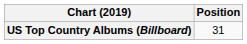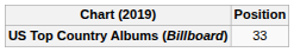 <table class="wikitable plainrowheaders" style="text-align:center;">
 <tr>
 <th scope="col">Chart (2019)</th>
 <th scope="col">Position</th>
 </tr>
 <tr>
 <th scope="row">US Top Country Albums (<em>Billboard</em>)</th>
-<td>31</td>
+<td>33</td>
 </tr>
 </table>
